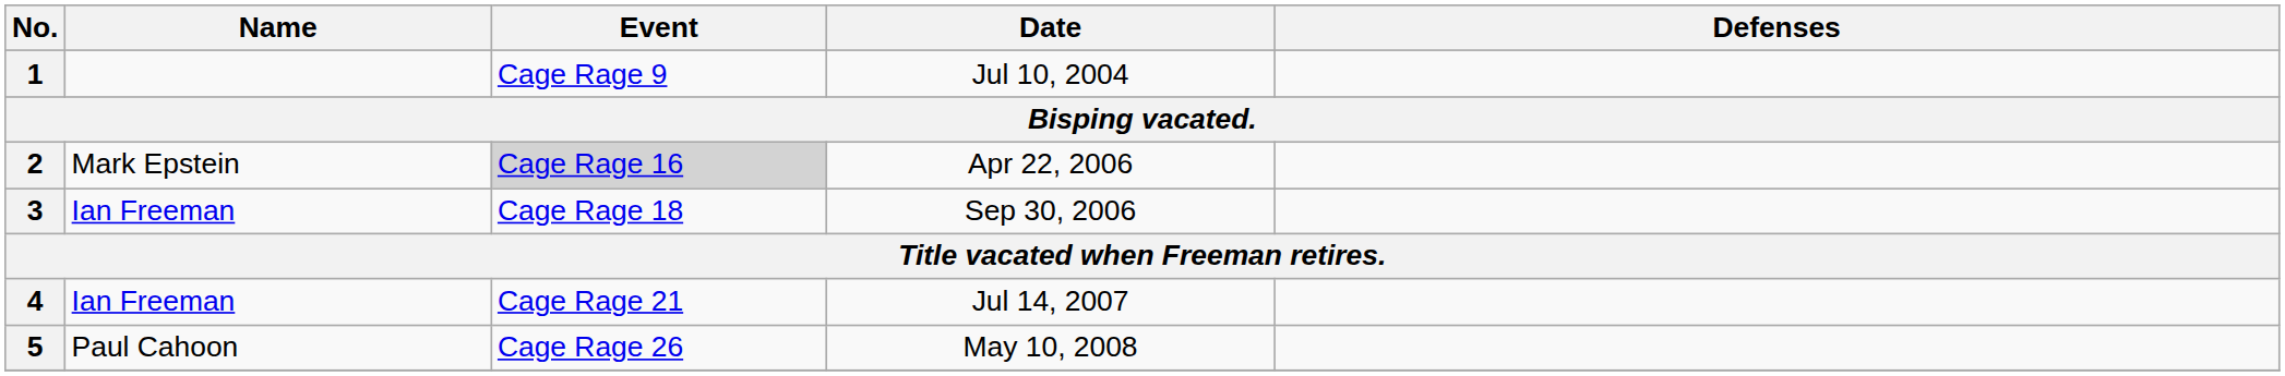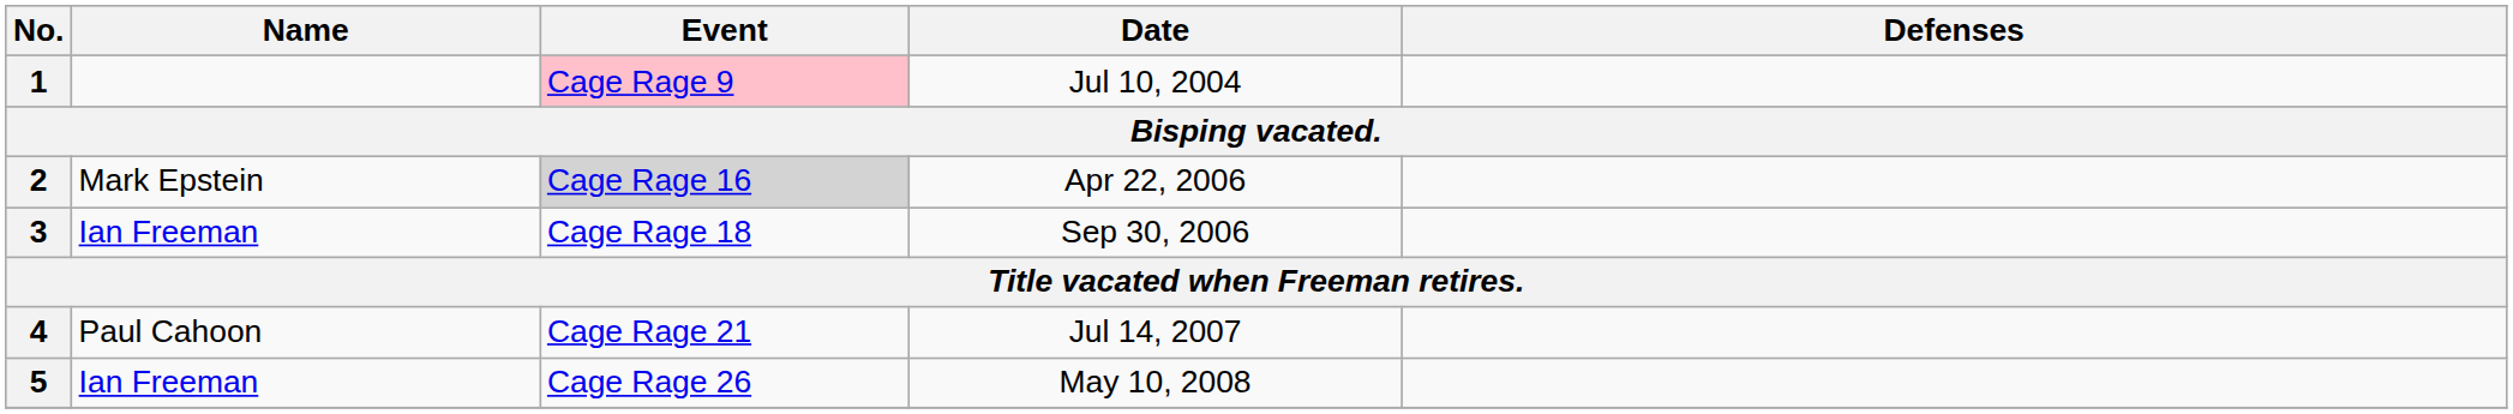 <table class="wikitable" width=100%>
 <tr>
 <th width=1%>No.</th>
 <th width=19%>Name</th>
 <th width=15%>Event</th>
 <th width=20%>Date</th>
 <th width=45%>Defenses</th>
 </tr>
 <tr>
 <th>1</th>
 <td> <br></td>
-<td><a href='#'>Cage Rage 9</a> <br></td>
+<td style="background: pink;"><a href='#'>Cage Rage 9</a> <br></td>
 <td align=center>Jul 10, 2004</td>
 <td></td>
 </tr>
 <tr>
 <th colspan=5 align=center><em>Bisping vacated.</em></th>
 </tr>
 <tr>
 <th>2</th>
 <td> Mark Epstein <br></td>
 <td style="background: lightgrey;"><a href='#'>Cage Rage 16</a> <br></td>
 <td align=center>Apr 22, 2006</td>
 <td></td>
 </tr>
 <tr>
 <th>3</th>
 <td> <a href='#'>Ian Freeman</a></td>
 <td><a href='#'>Cage Rage 18</a> <br></td>
 <td align=center>Sep 30, 2006</td>
 <td></td>
 </tr>
 <tr>
 <th colspan=5 align=center><em>Title vacated when Freeman retires.</em></th>
 </tr>
 <tr>
 <th>4</th>
-<td> <a href='#'>Ian Freeman</a></td>
+<td> Paul Cahoon <br></td>
 <td><a href='#'>Cage Rage 21</a> <br></td>
 <td align=center>Jul 14, 2007</td>
 <td></td>
 </tr>
 <tr>
 <th>5</th>
-<td> Paul Cahoon <br></td>
+<td> <a href='#'>Ian Freeman</a></td>
 <td><a href='#'>Cage Rage 26</a> <br></td>
 <td align=center>May 10, 2008</td>
 <td></td>
 </tr>
 <tr>
 </tr>
 </table>
